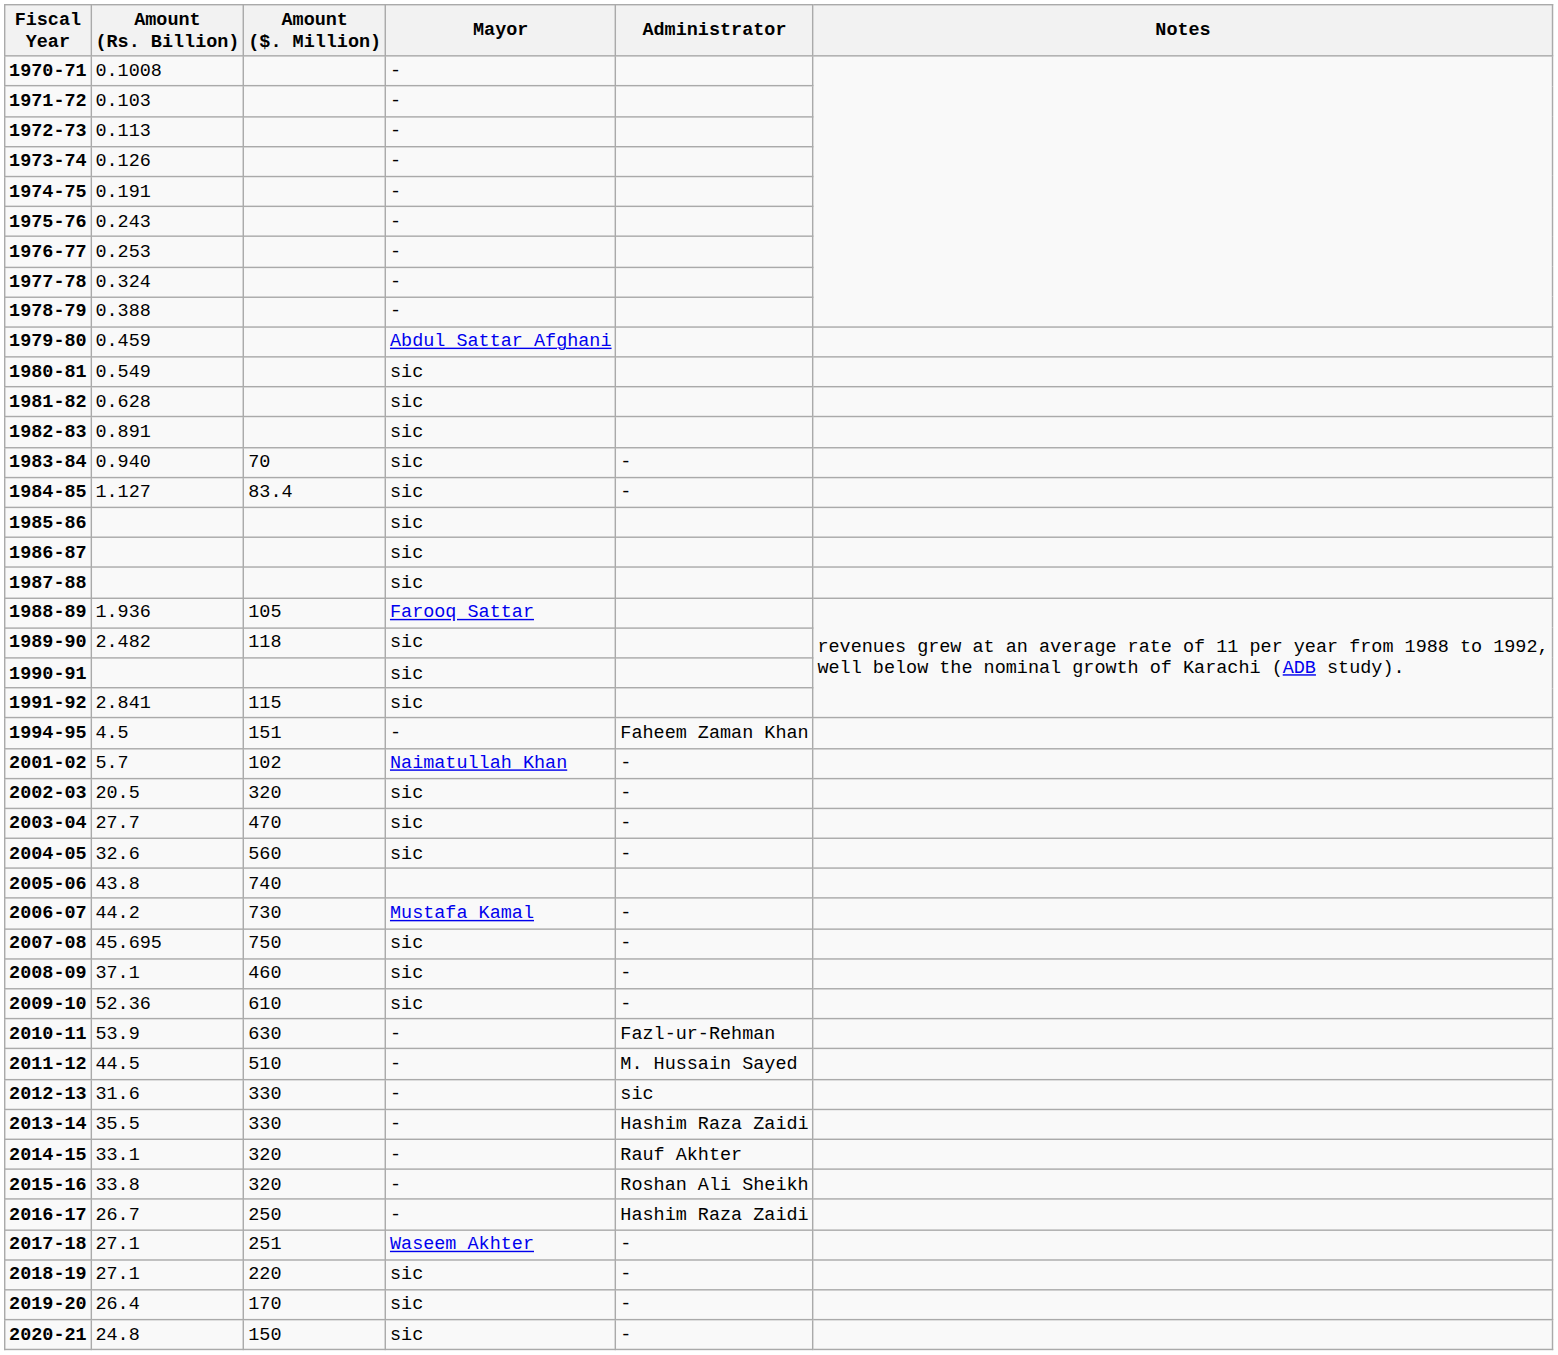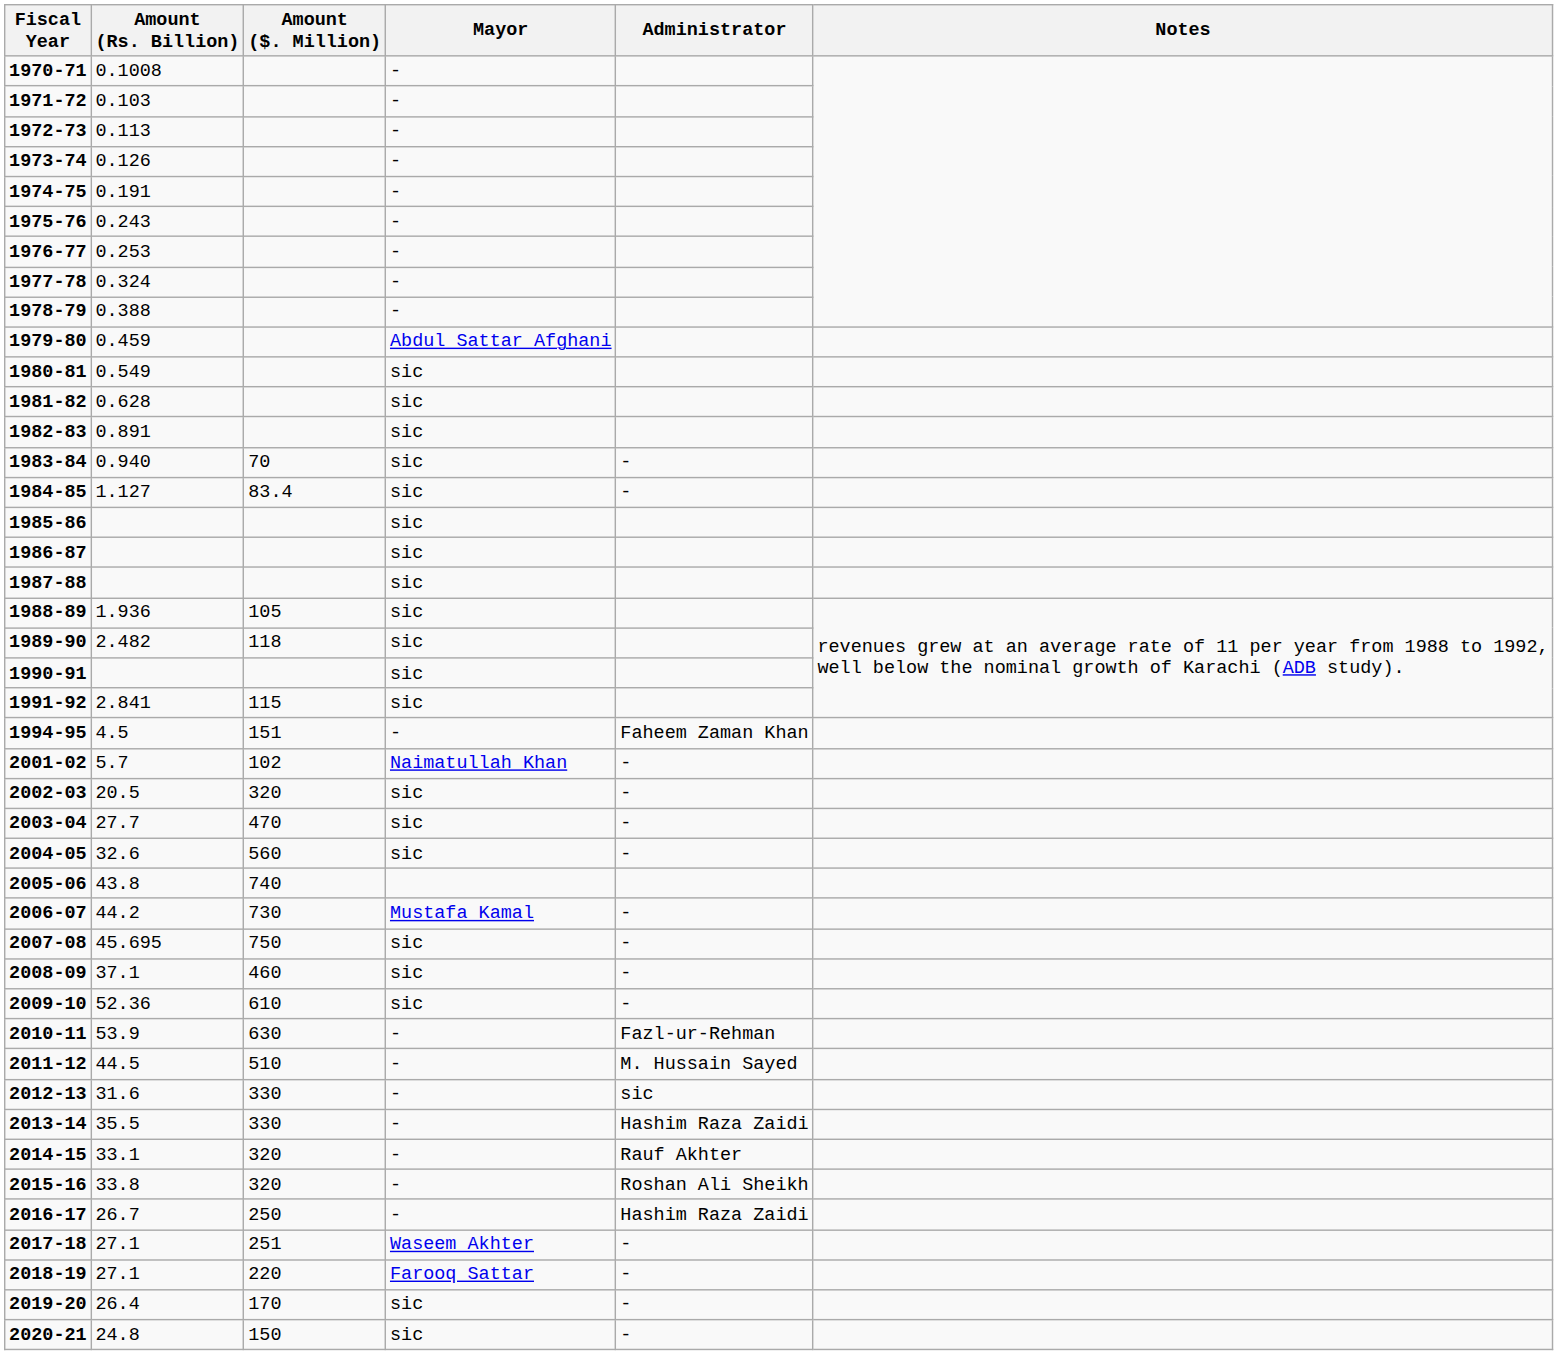 <table class="wikitable">
 <tr>
 <th>Fiscal<br>Year</th>
 <th>Amount<br>(Rs. Billion)</th>
 <th>Amount<br>($. Million)</th>
 <th>Mayor</th>
 <th>Administrator</th>
 <th>Notes</th>
 </tr>
 <tr>
 <td><strong>1970-71</strong></td>
 <td>0.1008</td>
 <td></td>
 <td>-</td>
 <td></td>
 <td rowspan="9"></td>
 </tr>
 <tr>
 <td><strong>1971-72</strong></td>
 <td>0.103</td>
 <td></td>
 <td>-</td>
 <td></td>
 </tr>
 <tr>
 <td><strong>1972-73</strong></td>
 <td>0.113</td>
 <td></td>
 <td>-</td>
 <td></td>
 </tr>
 <tr>
 <td><strong>1973-74</strong></td>
 <td>0.126</td>
 <td></td>
 <td>-</td>
 <td></td>
 </tr>
 <tr>
 <td><strong>1974-75</strong></td>
 <td>0.191</td>
 <td></td>
 <td>-</td>
 <td></td>
 </tr>
 <tr>
 <td><strong>1975-76</strong></td>
 <td>0.243</td>
 <td></td>
 <td>-</td>
 <td></td>
 </tr>
 <tr>
 <td><strong>1976-77</strong></td>
 <td>0.253</td>
 <td></td>
 <td>-</td>
 <td></td>
 </tr>
 <tr>
 <td><strong>1977-78</strong></td>
 <td>0.324</td>
 <td></td>
 <td>-</td>
 <td></td>
 </tr>
 <tr>
 <td><strong>1978-79</strong></td>
 <td>0.388</td>
 <td></td>
 <td>-</td>
 <td></td>
 </tr>
 <tr>
 <td><strong>1979-80</strong></td>
 <td>0.459</td>
 <td></td>
 <td><a href='#'>Abdul Sattar Afghani</a></td>
 <td></td>
 <td></td>
 </tr>
 <tr>
 <td><strong>1980-81</strong></td>
 <td>0.549</td>
 <td></td>
 <td>sic</td>
 <td></td>
 <td></td>
 </tr>
 <tr>
 <td><strong>1981-82</strong></td>
 <td>0.628</td>
 <td></td>
 <td>sic</td>
 <td></td>
 <td></td>
 </tr>
 <tr>
 <td><strong>1982-83</strong></td>
 <td>0.891</td>
 <td></td>
 <td>sic</td>
 <td></td>
 <td></td>
 </tr>
 <tr>
 <td><strong>1983-84</strong></td>
 <td>0.940</td>
 <td>70</td>
 <td>sic</td>
 <td>-</td>
 <td></td>
 </tr>
 <tr>
 <td><strong>1984-85</strong></td>
 <td>1.127</td>
 <td>83.4</td>
 <td>sic</td>
 <td>-</td>
 <td></td>
 </tr>
 <tr>
 <td><strong>1985-86</strong></td>
 <td></td>
 <td></td>
 <td>sic</td>
 <td></td>
 <td></td>
 </tr>
 <tr>
 <td><strong>1986-87</strong></td>
 <td></td>
 <td></td>
 <td>sic</td>
 <td></td>
 <td></td>
 </tr>
 <tr>
 <td><strong>1987-88</strong></td>
 <td></td>
 <td></td>
 <td>sic</td>
 <td></td>
 <td></td>
 </tr>
 <tr>
 <td><strong>1988-89</strong></td>
 <td>1.936</td>
 <td>105</td>
-<td><a href='#'>Farooq Sattar</a></td>
+<td>sic</td>
 <td></td>
 <td rowspan="4">revenues grew at an average rate of 11 per year from 1988 to 1992,<br>well below the nominal growth of Karachi (<a href='#'>ADB</a> study).</td>
 </tr>
 <tr>
 <td><strong>1989-90</strong></td>
 <td>2.482</td>
 <td>118</td>
 <td>sic</td>
 <td></td>
 </tr>
 <tr>
 <td><strong>1990-91</strong></td>
 <td></td>
 <td></td>
 <td>sic</td>
 <td></td>
 </tr>
 <tr>
 <td><strong>1991-92</strong></td>
 <td>2.841</td>
 <td>115</td>
 <td>sic</td>
 <td></td>
 </tr>
 <tr>
 <td><strong>1994-95</strong></td>
 <td>4.5</td>
 <td>151</td>
 <td>-</td>
 <td>Faheem Zaman Khan</td>
 <td></td>
 </tr>
 <tr>
 <td><strong>2001-02</strong></td>
 <td>5.7</td>
 <td>102</td>
 <td><a href='#'>Naimatullah Khan</a></td>
 <td>-</td>
 <td></td>
 </tr>
 <tr>
 <td><strong>2002-03</strong></td>
 <td>20.5</td>
 <td>320</td>
 <td>sic</td>
 <td>-</td>
 <td></td>
 </tr>
 <tr>
 <td><strong>2003-04</strong></td>
 <td>27.7</td>
 <td>470</td>
 <td>sic</td>
 <td>-</td>
 <td></td>
 </tr>
 <tr>
 <td><strong>2004-05</strong></td>
 <td>32.6</td>
 <td>560</td>
 <td>sic</td>
 <td>-</td>
 <td></td>
 </tr>
 <tr>
 <td><strong>2005-06</strong></td>
 <td>43.8</td>
 <td>740</td>
 <td></td>
 <td></td>
 <td></td>
 </tr>
 <tr>
 <td><strong>2006-07</strong></td>
 <td>44.2</td>
 <td>730</td>
 <td><a href='#'>Mustafa Kamal</a></td>
 <td>-</td>
 <td></td>
 </tr>
 <tr>
 <td><strong>2007-08</strong></td>
 <td>45.695</td>
 <td>750</td>
 <td>sic</td>
 <td>-</td>
 <td></td>
 </tr>
 <tr>
 <td><strong>2008-09</strong></td>
 <td>37.1</td>
 <td>460</td>
 <td>sic</td>
 <td>-</td>
 <td></td>
 </tr>
 <tr>
 <td><strong>2009-10</strong></td>
 <td>52.36</td>
 <td>610</td>
 <td>sic</td>
 <td>-</td>
 <td></td>
 </tr>
 <tr>
 <td><strong>2010-11</strong></td>
 <td>53.9</td>
 <td>630</td>
 <td>-</td>
 <td>Fazl-ur-Rehman</td>
 <td></td>
 </tr>
 <tr>
 <td><strong>2011-12</strong></td>
 <td>44.5</td>
 <td>510</td>
 <td>-</td>
 <td>M. Hussain Sayed</td>
 <td></td>
 </tr>
 <tr>
 <td><strong>2012-13</strong></td>
 <td>31.6</td>
 <td>330</td>
 <td>-</td>
 <td>sic</td>
 <td></td>
 </tr>
 <tr>
 <td><strong>2013-14</strong></td>
 <td>35.5</td>
 <td>330</td>
 <td>-</td>
 <td>Hashim Raza Zaidi</td>
 <td></td>
 </tr>
 <tr>
 <td><strong>2014-15</strong></td>
 <td>33.1</td>
 <td>320</td>
 <td>-</td>
 <td>Rauf Akhter</td>
 <td></td>
 </tr>
 <tr>
 <td><strong>2015-16</strong></td>
 <td>33.8</td>
 <td>320</td>
 <td>-</td>
 <td>Roshan Ali Sheikh</td>
 <td></td>
 </tr>
 <tr>
 <td><strong>2016-17</strong></td>
 <td>26.7</td>
 <td>250</td>
 <td>-</td>
 <td>Hashim Raza Zaidi</td>
 <td></td>
 </tr>
 <tr>
 <td><strong>2017-18</strong></td>
 <td>27.1</td>
 <td>251</td>
 <td><a href='#'>Waseem Akhter</a></td>
 <td>-</td>
 <td></td>
 </tr>
 <tr>
 <td><strong>2018-19</strong></td>
 <td>27.1</td>
 <td>220</td>
-<td>sic</td>
+<td><a href='#'>Farooq Sattar</a></td>
 <td>-</td>
 <td></td>
 </tr>
 <tr>
 <td><strong>2019-20</strong></td>
 <td>26.4</td>
 <td>170</td>
 <td>sic</td>
 <td>-</td>
 <td></td>
 </tr>
 <tr>
 <td><strong>2020-21</strong></td>
 <td>24.8</td>
 <td>150</td>
 <td>sic</td>
 <td>-</td>
 <td></td>
 </tr>
 </table>
